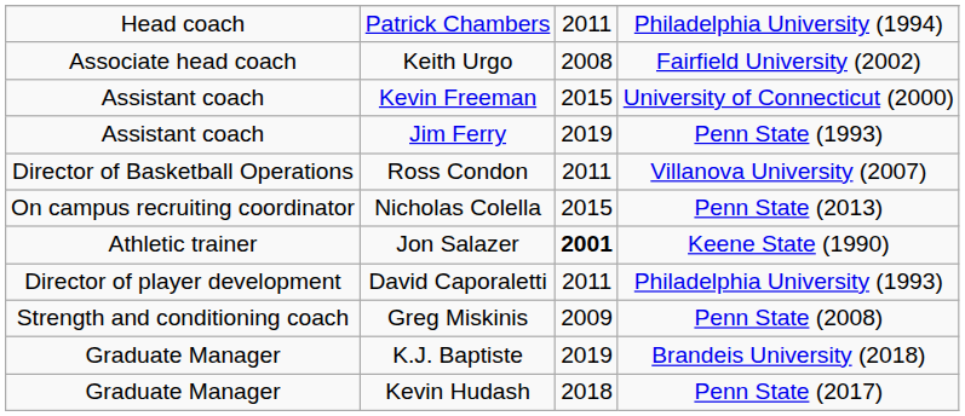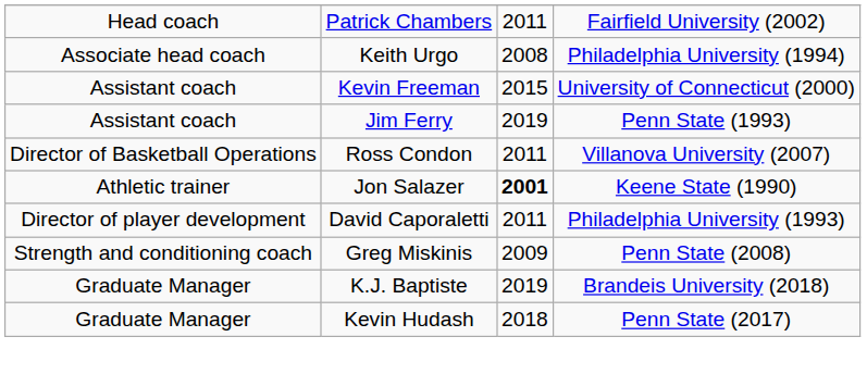 <table class="wikitable" style="text-align: center;">
 <tr>
 </tr>
 <tr>
 <td>Head coach</td>
 <td><a href='#'>Patrick Chambers</a></td>
 <td>2011</td>
-<td><a href='#'>Philadelphia University</a> (1994)</td>
+<td><a href='#'>Fairfield University</a> (2002)</td>
 </tr>
 <tr>
 <td>Associate head coach</td>
 <td>Keith Urgo</td>
 <td>2008</td>
-<td><a href='#'>Fairfield University</a> (2002)</td>
+<td><a href='#'>Philadelphia University</a> (1994)</td>
 </tr>
 <tr>
 <td>Assistant coach</td>
 <td><a href='#'>Kevin Freeman</a></td>
 <td>2015</td>
 <td><a href='#'>University of Connecticut</a> (2000)</td>
 </tr>
 <tr>
 <td>Assistant coach</td>
 <td><a href='#'>Jim Ferry</a></td>
 <td>2019</td>
 <td><a href='#'>Penn State</a> (1993)</td>
 </tr>
 <tr>
 <td>Director of Basketball Operations</td>
 <td>Ross Condon</td>
 <td>2011</td>
 <td><a href='#'>Villanova University</a> (2007)</td>
-</tr>
-<tr>
-<td>On campus recruiting coordinator</td>
-<td>Nicholas Colella</td>
-<td>2015</td>
-<td><a href='#'>Penn State</a> (2013)</td>
 </tr>
 <tr>
 <td>Athletic trainer</td>
 <td>Jon Salazer</td>
 <td><strong>2001</strong></td>
 <td><a href='#'>Keene State</a> (1990)</td>
 </tr>
 <tr>
 <td>Director of player development</td>
 <td>David Caporaletti</td>
 <td>2011</td>
 <td><a href='#'>Philadelphia University</a> (1993)</td>
 </tr>
 <tr>
 <td>Strength and conditioning coach</td>
 <td>Greg Miskinis</td>
 <td>2009</td>
 <td><a href='#'>Penn State</a> (2008)</td>
 </tr>
 <tr>
 <td>Graduate Manager</td>
 <td>K.J. Baptiste</td>
 <td>2019</td>
 <td><a href='#'>Brandeis University</a> (2018)</td>
 </tr>
 <tr>
 <td>Graduate Manager</td>
 <td>Kevin Hudash</td>
 <td>2018</td>
 <td><a href='#'>Penn State</a> (2017)</td>
 </tr>
 </table>
